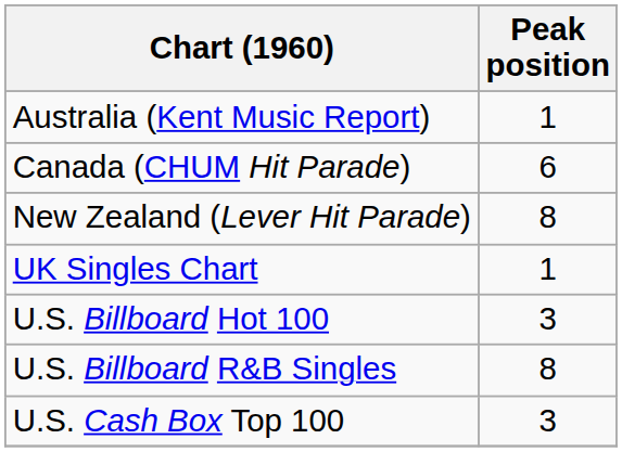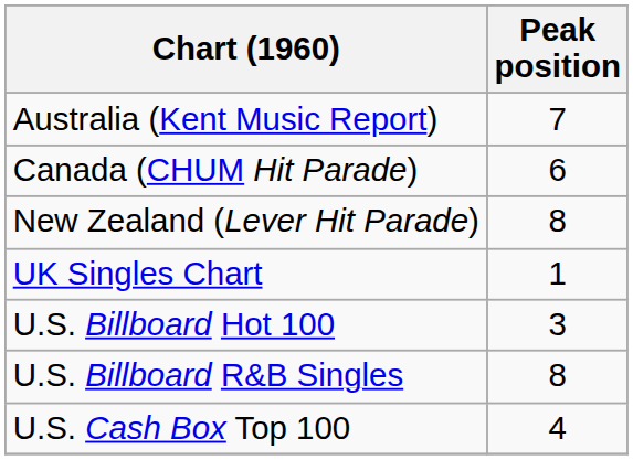 <table class="wikitable sortable">
 <tr>
 <th>Chart (1960)</th>
 <th>Peak<br>position</th>
 </tr>
 <tr>
 <td>Australia (<a href='#'>Kent Music Report</a>)</td>
-<td style="text-align:center;">1</td>
+<td style="text-align:center;">7</td>
 </tr>
 <tr>
 <td>Canada (<a href='#'>CHUM</a> <em>Hit Parade</em>)</td>
 <td style="text-align:center;">6</td>
 </tr>
 <tr>
 <td>New Zealand (<em>Lever Hit Parade</em>)</td>
 <td style="text-align:center;">8</td>
 </tr>
 <tr>
 <td><a href='#'>UK Singles Chart</a></td>
 <td style="text-align:center;">1</td>
 </tr>
 <tr>
 <td>U.S. <em><a href='#'>Billboard</a></em> <a href='#'>Hot 100</a></td>
 <td style="text-align:center;">3</td>
 </tr>
 <tr>
 <td>U.S. <em><a href='#'>Billboard</a></em> <a href='#'>R&B Singles</a></td>
 <td style="text-align:center;">8</td>
 </tr>
 <tr>
 <td>U.S. <a href='#'><em>Cash Box</em></a> Top 100</td>
-<td align="center">3</td>
+<td align="center">4</td>
 </tr>
 <tr>
 </tr>
 </table>
